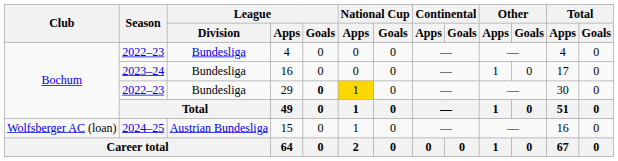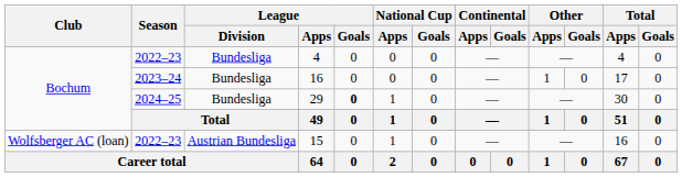 <table class="wikitable" style="text-align:center">
 <tr>
 <th rowspan="2">Club</th>
 <th rowspan="2">Season</th>
 <th colspan="3">League</th>
 <th colspan="2">National Cup</th>
 <th colspan="2">Continental</th>
 <th colspan="2">Other</th>
 <th colspan="2">Total</th>
 </tr>
 <tr>
 <th>Division</th>
 <th>Apps</th>
 <th>Goals</th>
 <th>Apps</th>
 <th>Goals</th>
 <th>Apps</th>
 <th>Goals</th>
 <th>Apps</th>
 <th>Goals</th>
 <th>Apps</th>
 <th>Goals</th>
 </tr>
 <tr>
 <td rowspan="4"><a href='#'>Bochum</a></td>
 <td><a href='#'>2022–23</a></td>
 <td><a href='#'>Bundesliga</a></td>
 <td>4</td>
 <td>0</td>
 <td>0</td>
 <td>0</td>
 <td colspan="2">—</td>
 <td colspan="2">—</td>
 <td>4</td>
 <td>0</td>
 </tr>
 <tr>
 <td><a href='#'>2023–24</a></td>
 <td>Bundesliga</td>
 <td>16</td>
 <td>0</td>
 <td>0</td>
 <td>0</td>
 <td colspan="2">—</td>
 <td>1</td>
 <td>0</td>
 <td>17</td>
 <td>0</td>
 </tr>
 <tr>
-<td><a href='#'>2022–23</a></td>
+<td><a href='#'>2024–25</a></td>
 <td>Bundesliga</td>
 <td>29</td>
 <td><strong>0</strong></td>
-<td style="background: gold;">1</td>
+<td>1</td>
 <td>0</td>
 <td colspan="2">—</td>
 <td colspan="2">—</td>
 <td>30</td>
 <td>0</td>
 </tr>
 <tr>
 <th colspan="2">Total</th>
 <th>49</th>
 <th>0</th>
 <th>1</th>
 <th>0</th>
 <th colspan="2">—</th>
 <th>1</th>
 <th>0</th>
 <th>51</th>
 <th>0</th>
 </tr>
 <tr>
 <td><a href='#'>Wolfsberger AC</a> (loan)</td>
-<td><a href='#'>2024–25</a></td>
+<td><a href='#'>2022–23</a></td>
 <td><a href='#'>Austrian Bundesliga</a></td>
 <td>15</td>
 <td>0</td>
 <td>1</td>
 <td>0</td>
 <td colspan="2">—</td>
 <td colspan="2">—</td>
 <td>16</td>
 <td>0</td>
 </tr>
 <tr>
 <th colspan="3">Career total</th>
 <th>64</th>
 <th>0</th>
 <th>2</th>
 <th>0</th>
 <th>0</th>
 <th>0</th>
 <th>1</th>
 <th>0</th>
 <th>67</th>
 <th>0</th>
 </tr>
 </table>
